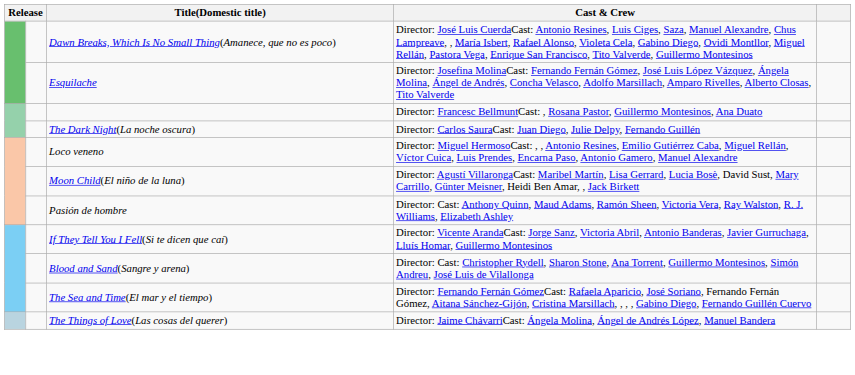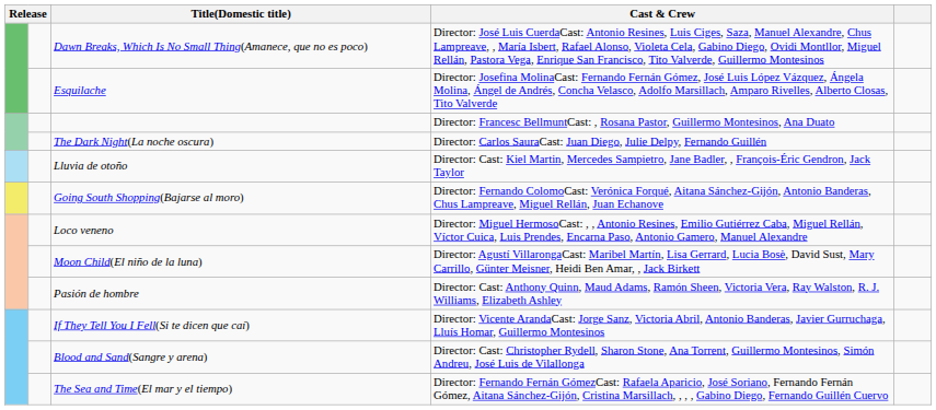 <table class="wikitable sortable" style="width:100%;">
 <tr>
 <th colspan="2" style="width:5%;">Release</th>
 <th>Title(Domestic title)</th>
 <th style="width:50%;">Cast & Crew</th>
 <th style="width:4%;"></th>
 </tr>
 <tr>
 <td rowspan = "2" bgcolor = #68bf6e></td>
 <td></td>
 <td><em><a href='#'>Dawn Breaks, Which Is No Small Thing</a></em>(<em>Amanece, que no es poco</em>)</td>
 <td>Director: <a href='#'>José Luis Cuerda</a>Cast: <a href='#'>Antonio Resines</a>, <a href='#'>Luis Ciges</a>, <a href='#'>Saza</a>, <a href='#'>Manuel Alexandre</a>, <a href='#'>Chus Lampreave</a>, , <a href='#'>María Isbert</a>, <a href='#'>Rafael Alonso</a>, <a href='#'>Violeta Cela</a>, <a href='#'>Gabino Diego</a>, <a href='#'>Ovidi Montllor</a>, <a href='#'>Miguel Rellán</a>, <a href='#'>Pastora Vega</a>, <a href='#'>Enrique San Francisco</a>, <a href='#'>Tito Valverde</a>, <a href='#'>Guillermo Montesinos</a></td>
 <td></td>
 </tr>
 <tr>
 <td></td>
 <td><em><a href='#'>Esquilache</a></em></td>
 <td>Director: <a href='#'>Josefina Molina</a>Cast: <a href='#'>Fernando Fernán Gómez</a>, <a href='#'>José Luis López Vázquez</a>, <a href='#'>Ángela Molina</a>, <a href='#'>Ángel de Andrés</a>, <a href='#'>Concha Velasco</a>, <a href='#'>Adolfo Marsillach</a>, <a href='#'>Amparo Rivelles</a>, <a href='#'>Alberto Closas</a>, <a href='#'>Tito Valverde</a></td>
 <td></td>
 </tr>
 <tr>
 <td rowspan = "2" bgcolor = "#95d1ab"></td>
 <td></td>
 <td><em></em></td>
 <td>Director: <a href='#'>Francesc Bellmunt</a>Cast: , <a href='#'>Rosana Pastor</a>, <a href='#'>Guillermo Montesinos</a>, <a href='#'>Ana Duato</a></td>
 <td></td>
 </tr>
 <tr>
 <td></td>
 <td><em><a href='#'>The Dark Night</a></em>(<em>La noche oscura</em>)</td>
 <td>Director: <a href='#'>Carlos Saura</a>Cast: <a href='#'>Juan Diego</a>, <a href='#'>Julie Delpy</a>, <a href='#'>Fernando Guillén</a></td>
+<td></td>
+</tr>
+<tr>
+<td rowspan = "1" bgcolor = "#abdff4"></td>
+<td></td>
+<td><em>Lluvia de otoño</em></td>
+<td>Director: Cast: <a href='#'>Kiel Martin</a>, <a href='#'>Mercedes Sampietro</a>, <a href='#'>Jane Badler</a>, , <a href='#'>François-Éric Gendron</a>, <a href='#'>Jack Taylor</a></td>
+<td></td>
+</tr>
+<tr>
+<td rowspan = "1" bgcolor = "f3ec6a"></td>
+<td></td>
+<td><em><a href='#'>Going South Shopping</a></em>(<em>Bajarse al moro</em>)</td>
+<td>Director: <a href='#'>Fernando Colomo</a>Cast: <a href='#'>Verónica Forqué</a>, <a href='#'>Aitana Sánchez-Gijón</a>, <a href='#'>Antonio Banderas</a>, <a href='#'>Chus Lampreave</a>, <a href='#'>Miguel Rellán</a>, <a href='#'>Juan Echanove</a></td>
 <td></td>
 </tr>
 <tr>
 <td rowspan = "3" bgcolor = "#fac7a8"></td>
 <td></td>
 <td><em>Loco veneno</em></td>
 <td>Director: <a href='#'>Miguel Hermoso</a>Cast: , , <a href='#'>Antonio Resines</a>, <a href='#'>Emilio Gutiérrez Caba</a>, <a href='#'>Miguel Rellán</a>, <a href='#'>Víctor Cuica</a>, <a href='#'>Luis Prendes</a>, <a href='#'>Encarna Paso</a>, <a href='#'>Antonio Gamero</a>, <a href='#'>Manuel Alexandre</a></td>
 <td></td>
 </tr>
 <tr>
 <td></td>
 <td><em><a href='#'>Moon Child</a></em>(<em>El niño de la luna</em>)</td>
 <td>Director: <a href='#'>Agustí Villaronga</a>Cast: <a href='#'>Maribel Martín</a>, <a href='#'>Lisa Gerrard</a>, <a href='#'>Lucia Bosè</a>, David Sust, <a href='#'>Mary Carrillo</a>, <a href='#'>Günter Meisner</a>, Heidi Ben Amar, , <a href='#'>Jack Birkett</a></td>
 <td></td>
 </tr>
 <tr>
 <td></td>
 <td><em>Pasión de hombre</em></td>
 <td>Director: Cast: <a href='#'>Anthony Quinn</a>, <a href='#'>Maud Adams</a>, <a href='#'>Ramón Sheen</a>, <a href='#'>Victoria Vera</a>, <a href='#'>Ray Walston</a>, <a href='#'>R. J. Williams</a>, <a href='#'>Elizabeth Ashley</a></td>
 <td></td>
 </tr>
 <tr>
 <td rowspan = "3" bgcolor = "#7bcff4"></td>
 <td></td>
 <td><em><a href='#'>If They Tell You I Fell</a></em>(<em>Si te dicen que caí</em>)</td>
 <td>Director: <a href='#'>Vicente Aranda</a>Cast: <a href='#'>Jorge Sanz</a>, <a href='#'>Victoria Abril</a>, <a href='#'>Antonio Banderas</a>, <a href='#'>Javier Gurruchaga</a>, <a href='#'>Lluís Homar</a>, <a href='#'>Guillermo Montesinos</a></td>
 <td></td>
 </tr>
 <tr>
 <td></td>
 <td><em><a href='#'>Blood and Sand</a></em>(<em>Sangre y arena</em>)</td>
 <td>Director: Cast: <a href='#'>Christopher Rydell</a>, <a href='#'>Sharon Stone</a>, <a href='#'>Ana Torrent</a>, <a href='#'>Guillermo Montesinos</a>, <a href='#'>Simón Andreu</a>, <a href='#'>José Luis de Vilallonga</a></td>
 <td></td>
 </tr>
 <tr>
 <td></td>
 <td><em><a href='#'>The Sea and Time</a></em>(<em>El mar y el tiempo</em>)</td>
 <td>Director: <a href='#'>Fernando Fernán Gómez</a>Cast: <a href='#'>Rafaela Aparicio</a>, <a href='#'>José Soriano</a>, Fernando Fernán Gómez, <a href='#'>Aitana Sánchez-Gijón</a>, <a href='#'>Cristina Marsillach</a>, , , , <a href='#'>Gabino Diego</a>, <a href='#'>Fernando Guillén Cuervo</a></td>
 <td></td>
 </tr>
-<tr>
-<td rowspan = "1" bgcolor = "#b9d4e"></td>
-<td></td>
-<td><em><a href='#'>The Things of Love</a></em>(<em>Las cosas del querer</em>)</td>
-<td>Director: <a href='#'>Jaime Chávarri</a>Cast: <a href='#'>Ángela Molina</a>, <a href='#'>Ángel de Andrés López</a>, <a href='#'>Manuel Bandera</a></td>
-<td></td>
-</tr>
 </table>
